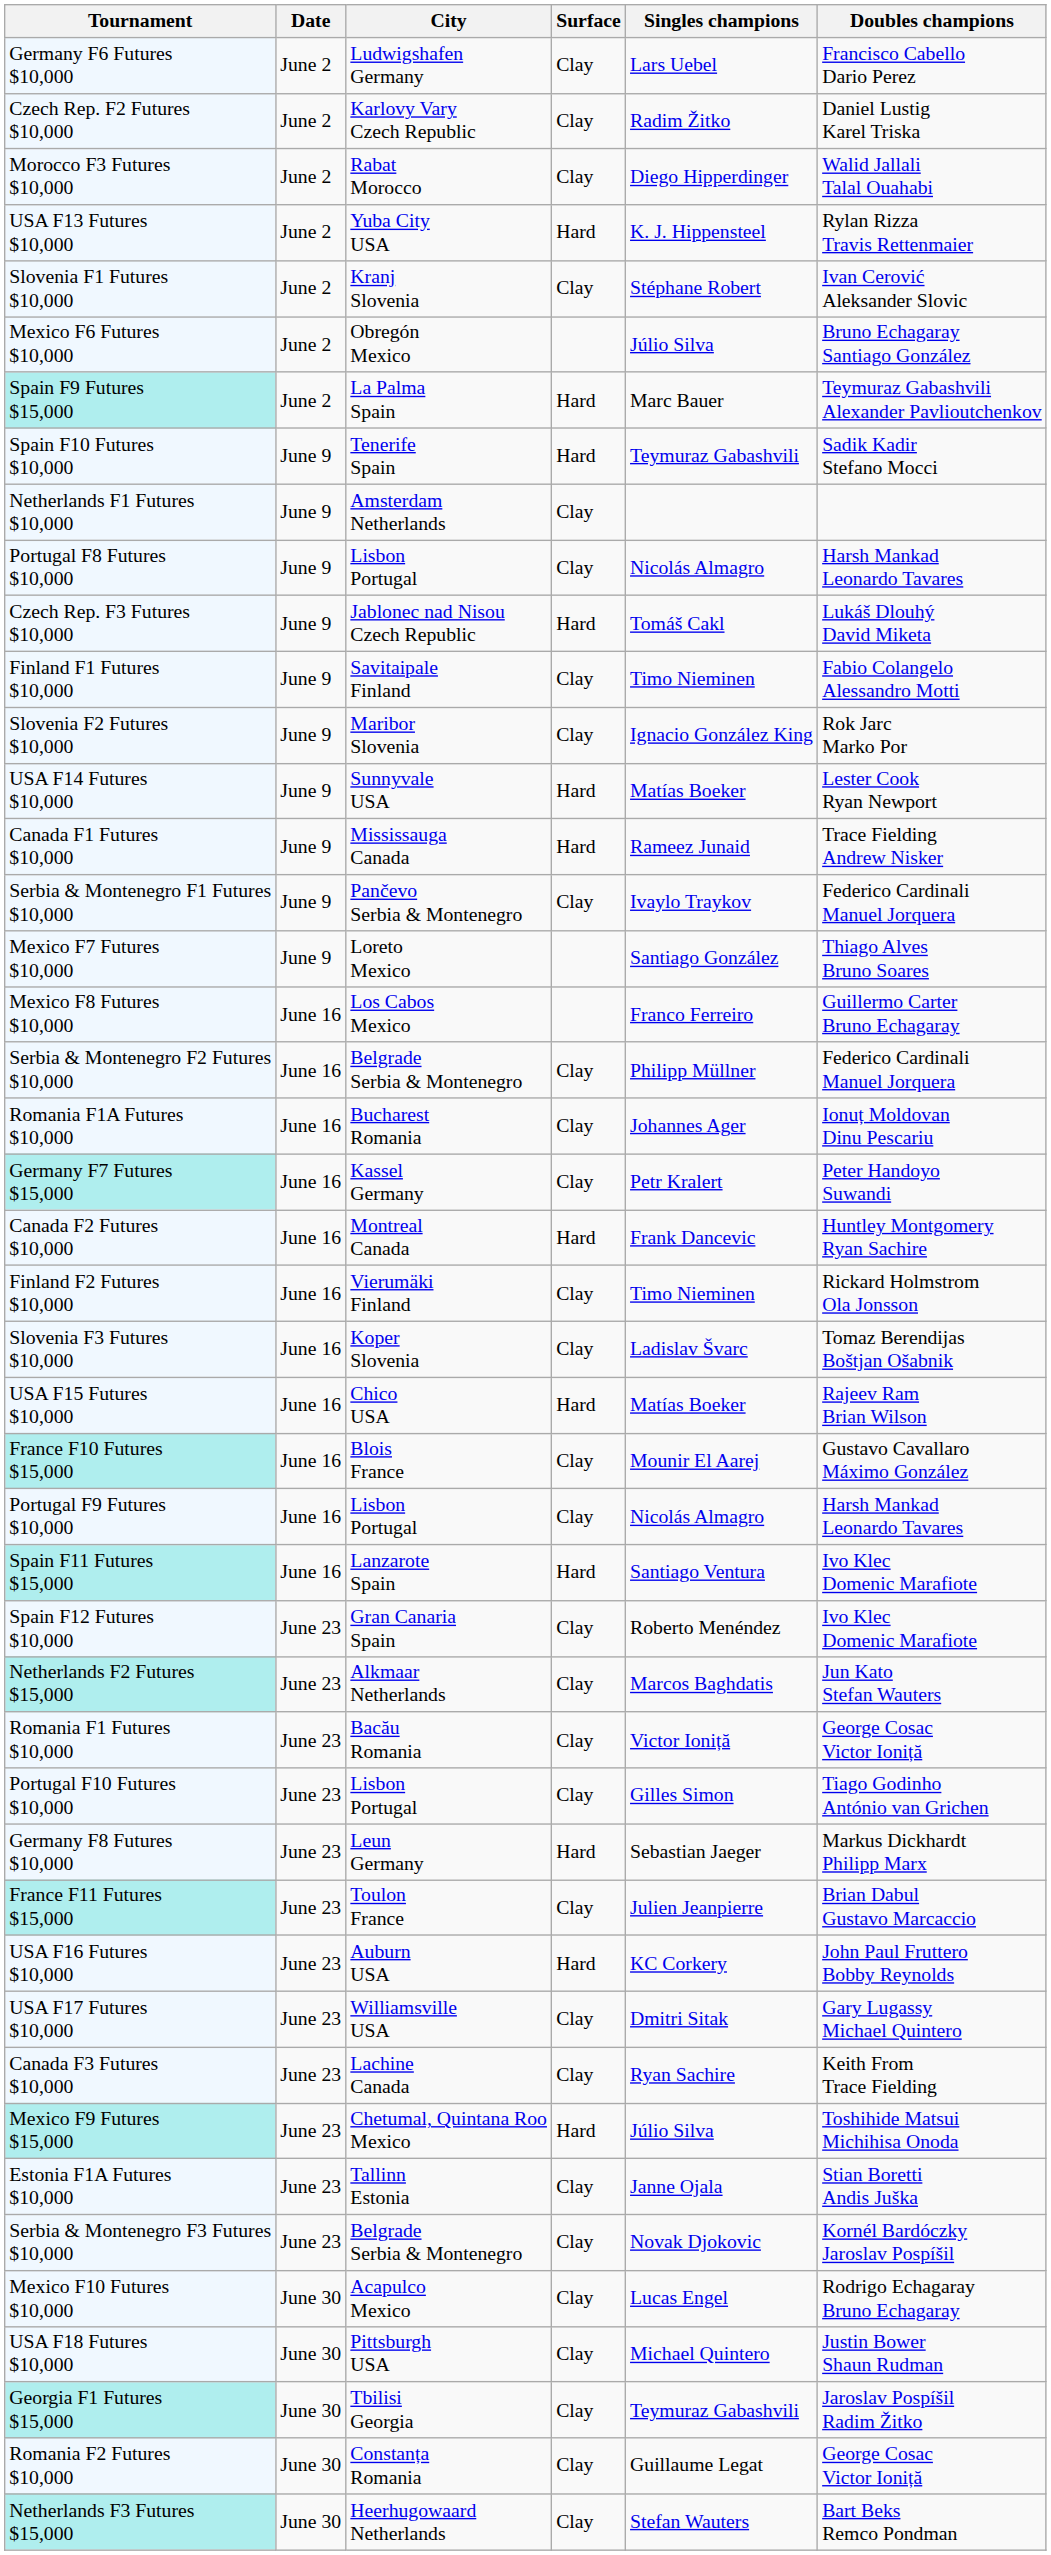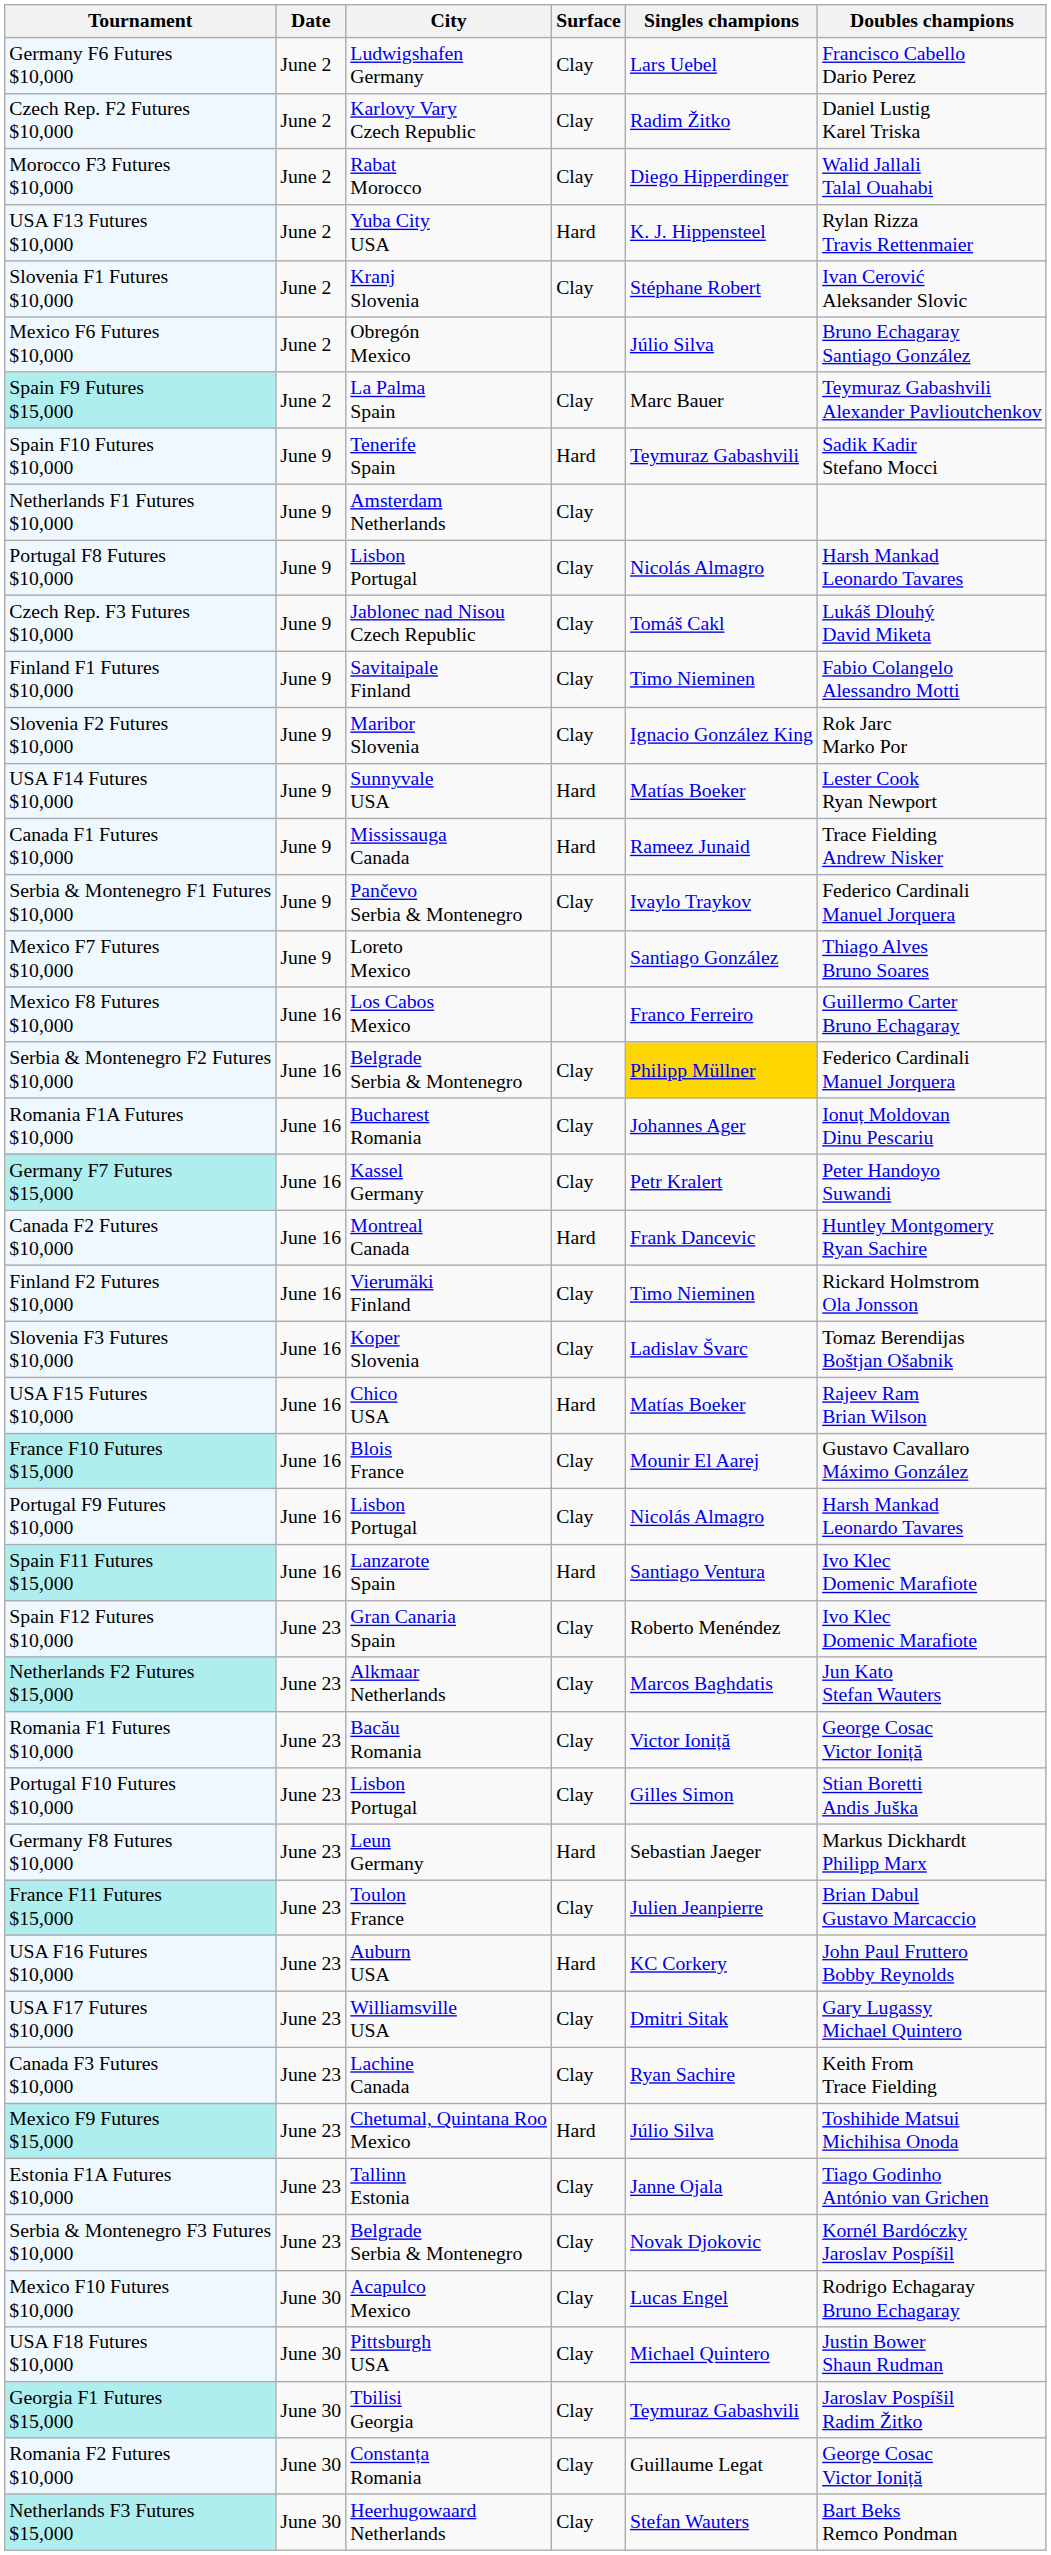 <table class="sortable wikitable" style="font-size:90%">
 <tr>
 <th>Tournament</th>
 <th>Date</th>
 <th>City</th>
 <th>Surface</th>
 <th>Singles champions</th>
 <th>Doubles champions</th>
 </tr>
 <tr>
 <td style="background:#f0f8ff;">Germany F6 Futures<br>$10,000</td>
 <td>June 2</td>
 <td><a href='#'>Ludwigshafen</a><br>Germany</td>
 <td>Clay</td>
 <td> <a href='#'>Lars Uebel</a></td>
 <td> <a href='#'>Francisco Cabello</a> <br> Dario Perez</td>
 </tr>
 <tr>
 <td style="background:#f0f8ff;">Czech Rep. F2 Futures<br>$10,000</td>
 <td>June 2</td>
 <td><a href='#'>Karlovy Vary</a><br>Czech Republic</td>
 <td>Clay</td>
 <td> <a href='#'>Radim Žitko</a></td>
 <td> Daniel Lustig <br> Karel Triska</td>
 </tr>
 <tr>
 <td style="background:#f0f8ff;">Morocco F3 Futures<br>$10,000</td>
 <td>June 2</td>
 <td><a href='#'>Rabat</a><br>Morocco</td>
 <td>Clay</td>
 <td> <a href='#'>Diego Hipperdinger</a></td>
 <td> <a href='#'>Walid Jallali</a> <br> <a href='#'>Talal Ouahabi</a></td>
 </tr>
 <tr>
 <td style="background:#f0f8ff;">USA F13 Futures<br>$10,000</td>
 <td>June 2</td>
 <td><a href='#'>Yuba City</a><br>USA</td>
 <td>Hard</td>
 <td> <a href='#'>K. J. Hippensteel</a></td>
 <td> Rylan Rizza <br> <a href='#'>Travis Rettenmaier</a></td>
 </tr>
 <tr>
 <td style="background:#f0f8ff;">Slovenia F1 Futures<br>$10,000</td>
 <td>June 2</td>
 <td><a href='#'>Kranj</a><br>Slovenia</td>
 <td>Clay</td>
 <td> <a href='#'>Stéphane Robert</a></td>
 <td> <a href='#'>Ivan Cerović</a> <br> Aleksander Slovic</td>
 </tr>
 <tr>
 <td style="background:#f0f8ff;">Mexico F6 Futures<br>$10,000</td>
 <td>June 2</td>
 <td>Obregón<br>Mexico</td>
 <td></td>
 <td> <a href='#'>Júlio Silva</a></td>
 <td> <a href='#'>Bruno Echagaray</a> <br> <a href='#'>Santiago González</a></td>
 </tr>
 <tr>
 <td style="background:#afeeee;">Spain F9 Futures<br>$15,000</td>
 <td>June 2</td>
 <td><a href='#'>La Palma</a><br>Spain</td>
-<td>Hard</td>
+<td>Clay</td>
 <td> Marc Bauer</td>
 <td> <a href='#'>Teymuraz Gabashvili</a> <br> <a href='#'>Alexander Pavlioutchenkov</a></td>
 </tr>
 <tr>
 <td style="background:#f0f8ff;">Spain F10 Futures<br>$10,000</td>
 <td>June 9</td>
 <td><a href='#'>Tenerife</a><br>Spain</td>
 <td>Hard</td>
 <td> <a href='#'>Teymuraz Gabashvili</a></td>
 <td> <a href='#'>Sadik Kadir</a> <br> Stefano Mocci</td>
 </tr>
 <tr>
 <td style="background:#f0f8ff;">Netherlands F1 Futures<br>$10,000</td>
 <td>June 9</td>
 <td><a href='#'>Amsterdam</a><br>Netherlands</td>
 <td>Clay</td>
 <td></td>
 <td></td>
 </tr>
 <tr>
 <td style="background:#f0f8ff;">Portugal F8 Futures<br>$10,000</td>
 <td>June 9</td>
 <td><a href='#'>Lisbon</a><br>Portugal</td>
 <td>Clay</td>
 <td> <a href='#'>Nicolás Almagro</a></td>
 <td> <a href='#'>Harsh Mankad</a> <br> <a href='#'>Leonardo Tavares</a></td>
 </tr>
 <tr>
 <td style="background:#f0f8ff;">Czech Rep. F3 Futures<br>$10,000</td>
 <td>June 9</td>
 <td><a href='#'>Jablonec nad Nisou</a><br>Czech Republic</td>
-<td>Hard</td>
+<td>Clay</td>
 <td> <a href='#'>Tomáš Cakl</a></td>
 <td> <a href='#'>Lukáš Dlouhý</a> <br> <a href='#'>David Miketa</a></td>
 </tr>
 <tr>
 <td style="background:#f0f8ff;">Finland F1 Futures<br>$10,000</td>
 <td>June 9</td>
 <td><a href='#'>Savitaipale</a><br>Finland</td>
 <td>Clay</td>
 <td> <a href='#'>Timo Nieminen</a></td>
 <td> <a href='#'>Fabio Colangelo</a> <br> <a href='#'>Alessandro Motti</a></td>
 </tr>
 <tr>
 <td style="background:#f0f8ff;">Slovenia F2 Futures<br>$10,000</td>
 <td>June 9</td>
 <td><a href='#'>Maribor</a><br>Slovenia</td>
 <td>Clay</td>
 <td> <a href='#'>Ignacio González King</a></td>
 <td> Rok Jarc <br> Marko Por</td>
 </tr>
 <tr>
 <td style="background:#f0f8ff;">USA F14 Futures<br>$10,000</td>
 <td>June 9</td>
 <td><a href='#'>Sunnyvale</a><br>USA</td>
 <td>Hard</td>
 <td> <a href='#'>Matías Boeker</a></td>
 <td> <a href='#'>Lester Cook</a> <br> Ryan Newport</td>
 </tr>
 <tr>
 <td style="background:#f0f8ff;">Canada F1 Futures<br>$10,000</td>
 <td>June 9</td>
 <td><a href='#'>Mississauga</a><br>Canada</td>
 <td>Hard</td>
 <td> <a href='#'>Rameez Junaid</a></td>
 <td> Trace Fielding <br> <a href='#'>Andrew Nisker</a></td>
 </tr>
 <tr>
 <td style="background:#f0f8ff;">Serbia & Montenegro F1 Futures<br>$10,000</td>
 <td>June 9</td>
 <td><a href='#'>Pančevo</a><br>Serbia & Montenegro</td>
 <td>Clay</td>
 <td> <a href='#'>Ivaylo Traykov</a></td>
 <td> Federico Cardinali <br> <a href='#'>Manuel Jorquera</a></td>
 </tr>
 <tr>
 <td style="background:#f0f8ff;">Mexico F7 Futures<br>$10,000</td>
 <td>June 9</td>
 <td>Loreto<br>Mexico</td>
 <td></td>
 <td> <a href='#'>Santiago González</a></td>
 <td> <a href='#'>Thiago Alves</a> <br> <a href='#'>Bruno Soares</a></td>
 </tr>
 <tr>
 <td style="background:#f0f8ff;">Mexico F8 Futures<br>$10,000</td>
 <td>June 16</td>
 <td><a href='#'>Los Cabos</a><br>Mexico</td>
 <td></td>
 <td> <a href='#'>Franco Ferreiro</a></td>
 <td> <a href='#'>Guillermo Carter</a> <br> <a href='#'>Bruno Echagaray</a></td>
 </tr>
 <tr>
 <td style="background:#f0f8ff;">Serbia & Montenegro F2 Futures<br>$10,000</td>
 <td>June 16</td>
 <td><a href='#'>Belgrade</a><br>Serbia & Montenegro</td>
 <td>Clay</td>
-<td> <a href='#'>Philipp Müllner</a></td>
+<td style="background: gold;"> <a href='#'>Philipp Müllner</a></td>
 <td> Federico Cardinali <br> <a href='#'>Manuel Jorquera</a></td>
 </tr>
 <tr>
 <td style="background:#f0f8ff;">Romania F1A Futures<br>$10,000</td>
 <td>June 16</td>
 <td><a href='#'>Bucharest</a><br>Romania</td>
 <td>Clay</td>
 <td> <a href='#'>Johannes Ager</a></td>
 <td> <a href='#'>Ionuț Moldovan</a> <br> <a href='#'>Dinu Pescariu</a></td>
 </tr>
 <tr>
 <td style="background:#afeeee;">Germany F7 Futures<br>$15,000</td>
 <td>June 16</td>
 <td><a href='#'>Kassel</a><br>Germany</td>
 <td>Clay</td>
 <td> <a href='#'>Petr Kralert</a></td>
 <td> <a href='#'>Peter Handoyo</a> <br> <a href='#'>Suwandi</a></td>
 </tr>
 <tr>
 <td style="background:#f0f8ff;">Canada F2 Futures<br>$10,000</td>
 <td>June 16</td>
 <td><a href='#'>Montreal</a><br>Canada</td>
 <td>Hard</td>
 <td> <a href='#'>Frank Dancevic</a></td>
 <td> <a href='#'>Huntley Montgomery</a> <br> <a href='#'>Ryan Sachire</a></td>
 </tr>
 <tr>
 <td style="background:#f0f8ff;">Finland F2 Futures<br>$10,000</td>
 <td>June 16</td>
 <td><a href='#'>Vierumäki</a><br>Finland</td>
 <td>Clay</td>
 <td> <a href='#'>Timo Nieminen</a></td>
 <td> Rickard Holmstrom <br> <a href='#'>Ola Jonsson</a></td>
 </tr>
 <tr>
 <td style="background:#f0f8ff;">Slovenia F3 Futures<br>$10,000</td>
 <td>June 16</td>
 <td><a href='#'>Koper</a><br>Slovenia</td>
 <td>Clay</td>
 <td> <a href='#'>Ladislav Švarc</a></td>
 <td> Tomaz Berendijas <br> <a href='#'>Boštjan Ošabnik</a></td>
 </tr>
 <tr>
 <td style="background:#f0f8ff;">USA F15 Futures<br>$10,000</td>
 <td>June 16</td>
 <td><a href='#'>Chico</a><br>USA</td>
 <td>Hard</td>
 <td> <a href='#'>Matías Boeker</a></td>
 <td> <a href='#'>Rajeev Ram</a> <br> <a href='#'>Brian Wilson</a></td>
 </tr>
 <tr>
 <td style="background:#afeeee;">France F10 Futures<br>$15,000</td>
 <td>June 16</td>
 <td><a href='#'>Blois</a><br>France</td>
 <td>Clay</td>
 <td> <a href='#'>Mounir El Aarej</a></td>
 <td> Gustavo Cavallaro <br> <a href='#'>Máximo González</a></td>
 </tr>
 <tr>
 <td style="background:#f0f8ff;">Portugal F9 Futures<br>$10,000</td>
 <td>June 16</td>
 <td><a href='#'>Lisbon</a><br>Portugal</td>
 <td>Clay</td>
 <td> <a href='#'>Nicolás Almagro</a></td>
 <td> <a href='#'>Harsh Mankad</a> <br> <a href='#'>Leonardo Tavares</a></td>
 </tr>
 <tr>
 <td style="background:#afeeee;">Spain F11 Futures<br>$15,000</td>
 <td>June 16</td>
 <td><a href='#'>Lanzarote</a><br>Spain</td>
 <td>Hard</td>
 <td> <a href='#'>Santiago Ventura</a></td>
 <td> <a href='#'>Ivo Klec</a> <br> <a href='#'>Domenic Marafiote</a></td>
 </tr>
 <tr>
 <td style="background:#f0f8ff;">Spain F12 Futures<br>$10,000</td>
 <td>June 23</td>
 <td><a href='#'>Gran Canaria</a><br>Spain</td>
 <td>Clay</td>
 <td> Roberto Menéndez</td>
 <td> <a href='#'>Ivo Klec</a> <br> <a href='#'>Domenic Marafiote</a></td>
 </tr>
 <tr>
 <td style="background:#afeeee;">Netherlands F2 Futures<br>$15,000</td>
 <td>June 23</td>
 <td><a href='#'>Alkmaar</a><br>Netherlands</td>
 <td>Clay</td>
 <td> <a href='#'>Marcos Baghdatis</a></td>
 <td> <a href='#'>Jun Kato</a> <br> <a href='#'>Stefan Wauters</a></td>
 </tr>
 <tr>
 <td style="background:#f0f8ff;">Romania F1 Futures<br>$10,000</td>
 <td>June 23</td>
 <td><a href='#'>Bacău</a><br>Romania</td>
 <td>Clay</td>
 <td> <a href='#'>Victor Ioniță</a></td>
 <td> <a href='#'>George Cosac</a> <br> <a href='#'>Victor Ioniță</a></td>
 </tr>
 <tr>
 <td style="background:#f0f8ff;">Portugal F10 Futures<br>$10,000</td>
 <td>June 23</td>
 <td><a href='#'>Lisbon</a><br>Portugal</td>
 <td>Clay</td>
 <td> <a href='#'>Gilles Simon</a></td>
-<td> <a href='#'>Tiago Godinho</a> <br> <a href='#'>António van Grichen</a></td>
+<td> <a href='#'>Stian Boretti</a> <br> <a href='#'>Andis Juška</a></td>
 </tr>
 <tr>
 <td style="background:#f0f8ff;">Germany F8 Futures<br>$10,000</td>
 <td>June 23</td>
 <td><a href='#'>Leun</a><br>Germany</td>
 <td>Hard</td>
 <td> Sebastian Jaeger</td>
 <td> Markus Dickhardt <br> <a href='#'>Philipp Marx</a></td>
 </tr>
 <tr>
 <td style="background:#afeeee;">France F11 Futures<br>$15,000</td>
 <td>June 23</td>
 <td><a href='#'>Toulon</a><br>France</td>
 <td>Clay</td>
 <td> <a href='#'>Julien Jeanpierre</a></td>
 <td> <a href='#'>Brian Dabul</a> <br> <a href='#'>Gustavo Marcaccio</a></td>
 </tr>
 <tr>
 <td style="background:#f0f8ff;">USA F16 Futures<br>$10,000</td>
 <td>June 23</td>
 <td><a href='#'>Auburn</a><br>USA</td>
 <td>Hard</td>
 <td> <a href='#'>KC Corkery</a></td>
 <td> <a href='#'>John Paul Fruttero</a> <br> <a href='#'>Bobby Reynolds</a></td>
 </tr>
 <tr>
 <td style="background:#f0f8ff;">USA F17 Futures<br>$10,000</td>
 <td>June 23</td>
 <td><a href='#'>Williamsville</a><br>USA</td>
 <td>Clay</td>
 <td> <a href='#'>Dmitri Sitak</a></td>
 <td> <a href='#'>Gary Lugassy</a> <br> <a href='#'>Michael Quintero</a></td>
 </tr>
 <tr>
 <td style="background:#f0f8ff;">Canada F3 Futures<br>$10,000</td>
 <td>June 23</td>
 <td><a href='#'>Lachine</a><br>Canada</td>
 <td>Clay</td>
 <td> <a href='#'>Ryan Sachire</a></td>
 <td> Keith From <br> Trace Fielding</td>
 </tr>
 <tr>
 <td style="background:#afeeee;">Mexico F9 Futures<br>$15,000</td>
 <td>June 23</td>
 <td><a href='#'>Chetumal, Quintana Roo</a><br>Mexico</td>
 <td>Hard</td>
 <td> <a href='#'>Júlio Silva</a></td>
 <td> <a href='#'>Toshihide Matsui</a> <br> <a href='#'>Michihisa Onoda</a></td>
 </tr>
 <tr>
 <td style="background:#f0f8ff;">Estonia F1A Futures<br>$10,000</td>
 <td>June 23</td>
 <td><a href='#'>Tallinn</a><br>Estonia</td>
 <td>Clay</td>
 <td> <a href='#'>Janne Ojala</a></td>
-<td> <a href='#'>Stian Boretti</a> <br> <a href='#'>Andis Juška</a></td>
+<td> <a href='#'>Tiago Godinho</a> <br> <a href='#'>António van Grichen</a></td>
 </tr>
 <tr>
 <td style="background:#f0f8ff;">Serbia & Montenegro F3 Futures<br>$10,000</td>
 <td>June 23</td>
 <td><a href='#'>Belgrade</a><br>Serbia & Montenegro</td>
 <td>Clay</td>
 <td> <a href='#'>Novak Djokovic</a></td>
 <td> <a href='#'>Kornél Bardóczky</a> <br> <a href='#'>Jaroslav Pospíšil</a></td>
 </tr>
 <tr>
 <td style="background:#f0f8ff;">Mexico F10 Futures<br>$10,000</td>
 <td>June 30</td>
 <td><a href='#'>Acapulco</a><br>Mexico</td>
 <td>Clay</td>
 <td> <a href='#'>Lucas Engel</a></td>
 <td> Rodrigo Echagaray <br> <a href='#'>Bruno Echagaray</a></td>
 </tr>
 <tr>
 <td style="background:#f0f8ff;">USA F18 Futures<br>$10,000</td>
 <td>June 30</td>
 <td><a href='#'>Pittsburgh</a><br>USA</td>
 <td>Clay</td>
 <td> <a href='#'>Michael Quintero</a></td>
 <td> <a href='#'>Justin Bower</a> <br> <a href='#'>Shaun Rudman</a></td>
 </tr>
 <tr>
 <td style="background:#afeeee;">Georgia F1 Futures<br>$15,000</td>
 <td>June 30</td>
 <td><a href='#'>Tbilisi</a><br>Georgia</td>
 <td>Clay</td>
 <td> <a href='#'>Teymuraz Gabashvili</a></td>
 <td> <a href='#'>Jaroslav Pospíšil</a> <br> <a href='#'>Radim Žitko</a></td>
 </tr>
 <tr>
 <td style="background:#f0f8ff;">Romania F2 Futures<br>$10,000</td>
 <td>June 30</td>
 <td><a href='#'>Constanța</a><br>Romania</td>
 <td>Clay</td>
 <td> Guillaume Legat</td>
 <td> <a href='#'>George Cosac</a> <br> <a href='#'>Victor Ioniță</a></td>
 </tr>
 <tr>
 <td style="background:#afeeee;">Netherlands F3 Futures<br>$15,000</td>
 <td>June 30</td>
 <td><a href='#'>Heerhugowaard</a><br>Netherlands</td>
 <td>Clay</td>
 <td> <a href='#'>Stefan Wauters</a></td>
 <td> <a href='#'>Bart Beks</a> <br> Remco Pondman</td>
 </tr>
 </table>
